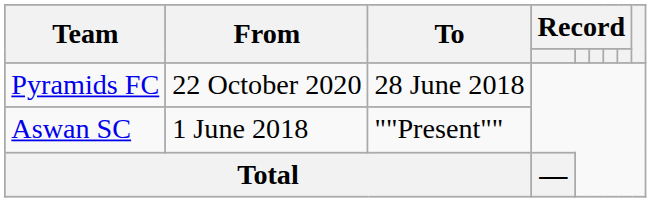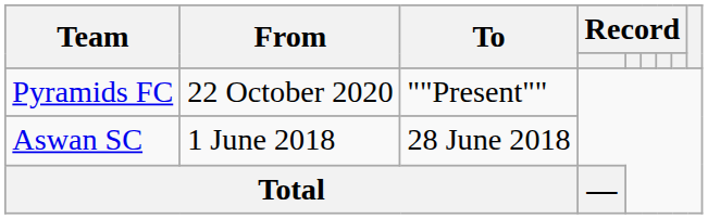 <table class=wikitable style=text-align:center>
 <tr>
 <th rowspan=2>Team</th>
 <th rowspan=2>From</th>
 <th rowspan=2>To</th>
 <th colspan=5>Record</th>
 <th rowspan=2></th>
 </tr>
 <tr>
 <th></th>
 <th></th>
 <th></th>
 <th></th>
 <th></th>
 </tr>
 <tr>
 <td align=left><a href='#'>Pyramids FC</a></td>
 <td align=left>22 October 2020</td>
-<td align=left>28 June 2018<br></td>
+<td align=left>""Present""<br></td>
 </tr>
 <tr>
 <td align=left><a href='#'>Aswan SC</a></td>
 <td align=left>1 June 2018</td>
-<td align=left>""Present""<br></td>
+<td align=left>28 June 2018<br></td>
 </tr>
 <tr>
 <th colspan=3>Total<br></th>
 <th>—</th>
 </tr>
 </table>
